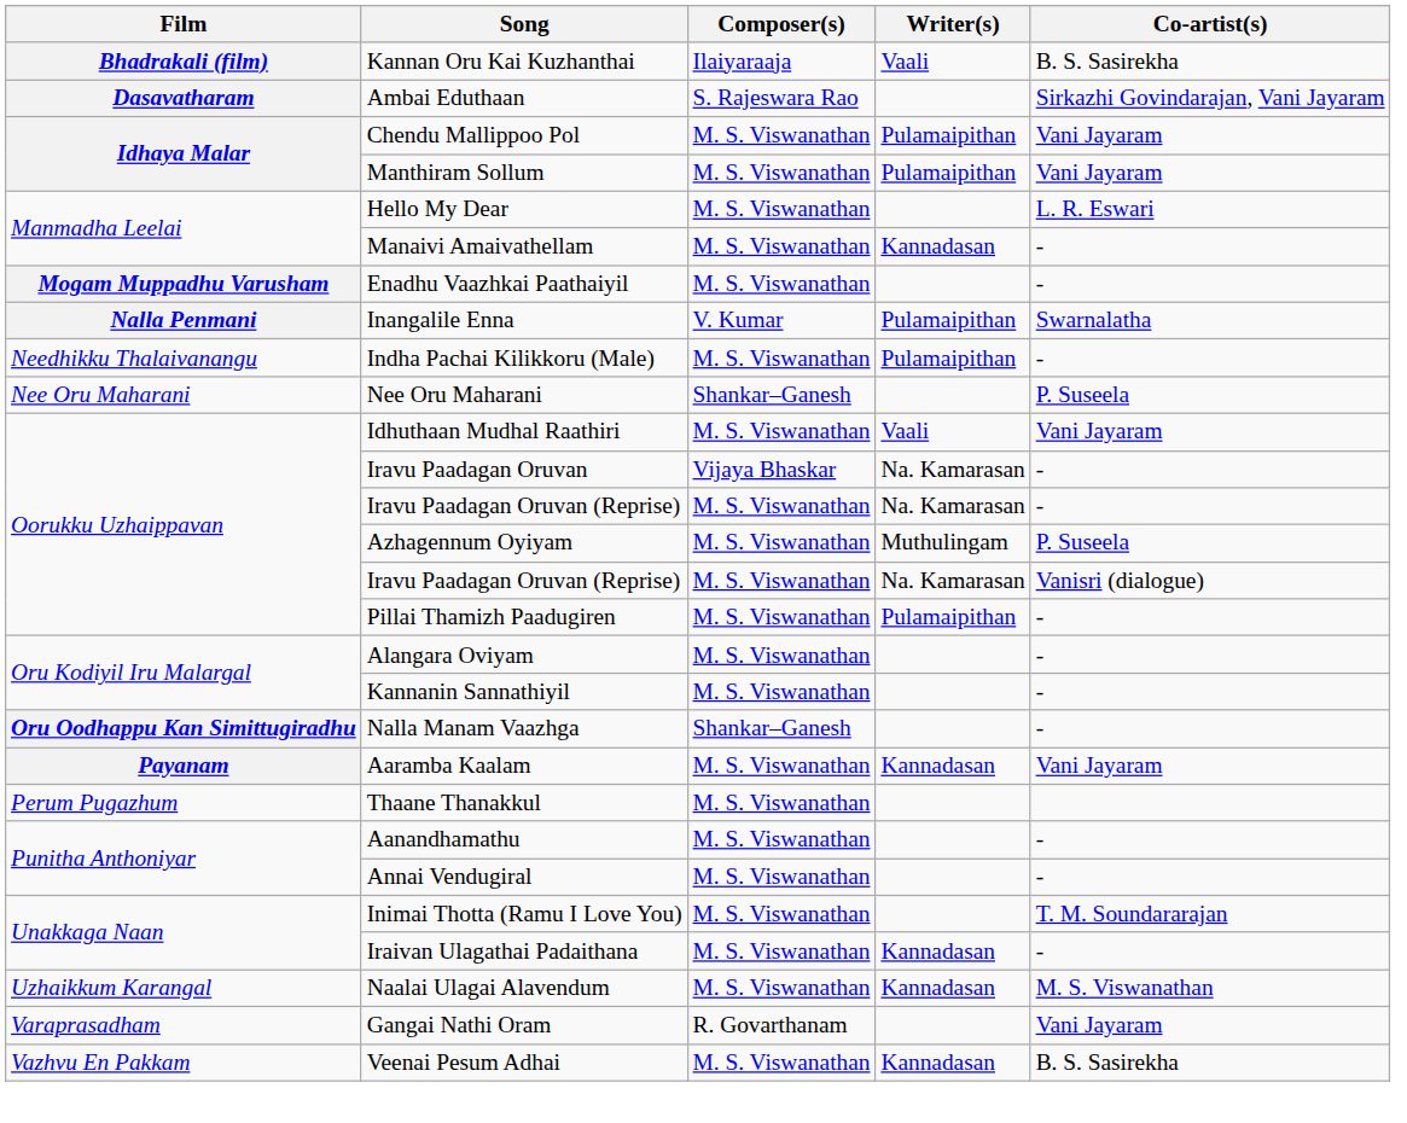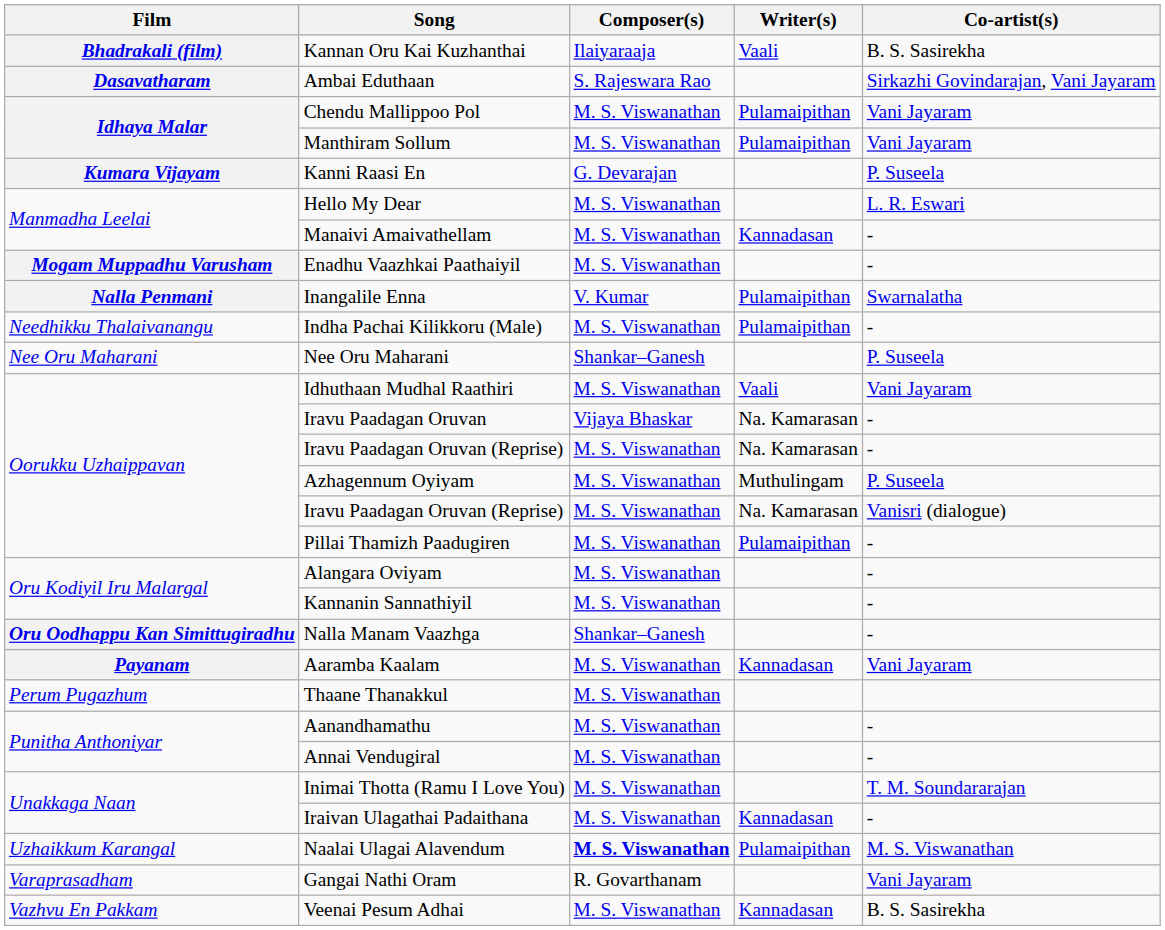 <table class="wikitable sortable plainrowheaders">
 <tr style="background:#ccc; text-align:center;">
 <th scope="col">Film</th>
 <th scope="col">Song</th>
 <th scope="col">Composer(s)</th>
 <th scope="col">Writer(s)</th>
 <th scope="col">Co-artist(s)</th>
 </tr>
 <tr>
 <th><em><a href='#'>Bhadrakali (film)</a></em></th>
 <td>Kannan Oru Kai Kuzhanthai</td>
 <td><a href='#'>Ilaiyaraaja</a></td>
 <td><a href='#'>Vaali</a></td>
 <td>B. S. Sasirekha</td>
 </tr>
 <tr>
 <th><em><a href='#'>Dasavatharam</a></em></th>
 <td>Ambai Eduthaan</td>
 <td><a href='#'>S. Rajeswara Rao</a></td>
 <td></td>
 <td><a href='#'>Sirkazhi Govindarajan</a>, <a href='#'>Vani Jayaram</a></td>
 </tr>
 <tr>
 <th rowspan="2"><em><a href='#'>Idhaya Malar</a></em></th>
 <td>Chendu Mallippoo Pol</td>
 <td><a href='#'>M. S. Viswanathan</a></td>
 <td><a href='#'>Pulamaipithan</a></td>
 <td><a href='#'>Vani Jayaram</a></td>
 </tr>
 <tr>
 <td>Manthiram Sollum</td>
 <td><a href='#'>M. S. Viswanathan</a></td>
 <td><a href='#'>Pulamaipithan</a></td>
 <td><a href='#'>Vani Jayaram</a></td>
+</tr>
+<tr>
+<th><em><a href='#'>Kumara Vijayam</a></em></th>
+<td>Kanni Raasi En</td>
+<td><a href='#'>G. Devarajan</a></td>
+<td></td>
+<td><a href='#'>P. Suseela</a></td>
 </tr>
 <tr>
 <td rowspan="2"><em><a href='#'>Manmadha Leelai</a></em></td>
 <td>Hello My Dear</td>
 <td><a href='#'>M. S. Viswanathan</a></td>
 <td></td>
 <td><a href='#'>L. R. Eswari</a></td>
 </tr>
 <tr>
 <td>Manaivi Amaivathellam</td>
 <td><a href='#'>M. S. Viswanathan</a></td>
 <td><a href='#'>Kannadasan</a></td>
 <td>-</td>
 </tr>
 <tr>
 <th><em><a href='#'>Mogam Muppadhu Varusham</a></em></th>
 <td>Enadhu Vaazhkai Paathaiyil</td>
 <td><a href='#'>M. S. Viswanathan</a></td>
 <td></td>
 <td>-</td>
 </tr>
 <tr>
 <th><em><a href='#'>Nalla Penmani</a></em></th>
 <td>Inangalile Enna</td>
 <td><a href='#'>V. Kumar</a></td>
 <td><a href='#'>Pulamaipithan</a></td>
 <td><a href='#'>Swarnalatha</a></td>
 </tr>
 <tr>
 <td><em><a href='#'>Needhikku Thalaivanangu</a></em></td>
 <td>Indha Pachai Kilikkoru (Male)</td>
 <td><a href='#'>M. S. Viswanathan</a></td>
 <td><a href='#'>Pulamaipithan</a></td>
 <td>-</td>
 </tr>
 <tr>
 <td><em><a href='#'>Nee Oru Maharani</a></em></td>
 <td>Nee Oru Maharani</td>
 <td><a href='#'>Shankar–Ganesh</a></td>
 <td></td>
 <td><a href='#'>P. Suseela</a></td>
 </tr>
 <tr>
 <td rowspan="6"><em><a href='#'>Oorukku Uzhaippavan</a></em></td>
 <td>Idhuthaan Mudhal Raathiri</td>
 <td><a href='#'>M. S. Viswanathan</a></td>
 <td><a href='#'>Vaali</a></td>
 <td><a href='#'>Vani Jayaram</a></td>
 </tr>
 <tr>
 <td>Iravu Paadagan Oruvan</td>
 <td><a href='#'>Vijaya Bhaskar</a></td>
 <td>Na. Kamarasan</td>
 <td>-</td>
 </tr>
 <tr>
 <td>Iravu Paadagan Oruvan (Reprise)</td>
 <td><a href='#'>M. S. Viswanathan</a></td>
 <td>Na. Kamarasan</td>
 <td>-</td>
 </tr>
 <tr>
 <td>Azhagennum Oyiyam</td>
 <td><a href='#'>M. S. Viswanathan</a></td>
 <td>Muthulingam</td>
 <td><a href='#'>P. Suseela</a></td>
 </tr>
 <tr>
 <td>Iravu Paadagan Oruvan (Reprise)</td>
 <td><a href='#'>M. S. Viswanathan</a></td>
 <td>Na. Kamarasan</td>
 <td><a href='#'>Vanisri</a> (dialogue)</td>
 </tr>
 <tr>
 <td>Pillai Thamizh Paadugiren</td>
 <td><a href='#'>M. S. Viswanathan</a></td>
 <td><a href='#'>Pulamaipithan</a></td>
 <td>-</td>
 </tr>
 <tr>
 <td rowspan="2"><em><a href='#'>Oru Kodiyil Iru Malargal</a></em></td>
 <td>Alangara Oviyam</td>
 <td><a href='#'>M. S. Viswanathan</a></td>
 <td></td>
 <td>-</td>
 </tr>
 <tr>
 <td>Kannanin Sannathiyil</td>
 <td><a href='#'>M. S. Viswanathan</a></td>
 <td></td>
 <td>-</td>
 </tr>
 <tr>
 <th><em><a href='#'>Oru Oodhappu Kan Simittugiradhu</a></em></th>
 <td>Nalla Manam Vaazhga</td>
 <td><a href='#'>Shankar–Ganesh</a></td>
 <td></td>
 <td>-</td>
 </tr>
 <tr>
 <th><em><a href='#'>Payanam</a></em></th>
 <td>Aaramba Kaalam</td>
 <td><a href='#'>M. S. Viswanathan</a></td>
 <td><a href='#'>Kannadasan</a></td>
 <td><a href='#'>Vani Jayaram</a></td>
 </tr>
 <tr>
 <td><em><a href='#'>Perum Pugazhum</a></em></td>
 <td>Thaane Thanakkul</td>
 <td><a href='#'>M. S. Viswanathan</a></td>
 <td></td>
 <td></td>
 </tr>
 <tr>
 <td rowspan="2"><em><a href='#'>Punitha Anthoniyar</a></em></td>
 <td>Aanandhamathu</td>
 <td><a href='#'>M. S. Viswanathan</a></td>
 <td></td>
 <td>-</td>
 </tr>
 <tr>
 <td>Annai Vendugiral</td>
 <td><a href='#'>M. S. Viswanathan</a></td>
 <td></td>
 <td>-</td>
 </tr>
 <tr>
 <td rowspan="2"><em><a href='#'>Unakkaga Naan</a></em></td>
 <td>Inimai Thotta (Ramu I Love You)</td>
 <td><a href='#'>M. S. Viswanathan</a></td>
 <td></td>
 <td><a href='#'>T. M. Soundararajan</a></td>
 </tr>
 <tr>
 <td>Iraivan Ulagathai Padaithana</td>
 <td><a href='#'>M. S. Viswanathan</a></td>
 <td><a href='#'>Kannadasan</a></td>
 <td>-</td>
 </tr>
 <tr>
 <td><em><a href='#'>Uzhaikkum Karangal</a></em></td>
 <td>Naalai Ulagai Alavendum</td>
-<td><a href='#'>M. S. Viswanathan</a></td>
-<td><a href='#'>Kannadasan</a></td>
+<td><strong><a href='#'>M. S. Viswanathan</a></strong></td>
+<td><a href='#'>Pulamaipithan</a></td>
 <td><a href='#'>M. S. Viswanathan</a></td>
 </tr>
 <tr>
 <td><em><a href='#'>Varaprasadham</a></em></td>
 <td>Gangai Nathi Oram</td>
 <td>R. Govarthanam</td>
 <td></td>
 <td><a href='#'>Vani Jayaram</a></td>
 </tr>
 <tr>
 <td><em><a href='#'>Vazhvu En Pakkam</a></em></td>
 <td>Veenai Pesum Adhai</td>
 <td><a href='#'>M. S. Viswanathan</a></td>
 <td><a href='#'>Kannadasan</a></td>
 <td>B. S. Sasirekha</td>
 </tr>
 </table>
